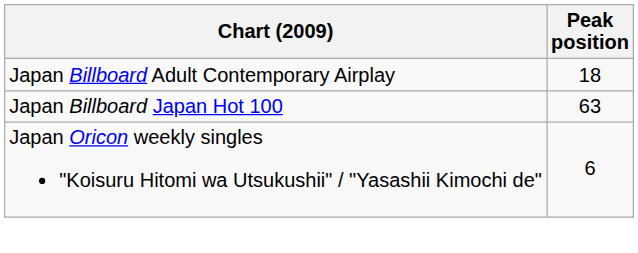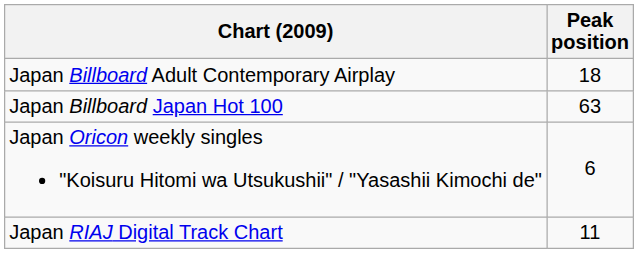 <table class="wikitable sortable">
 <tr>
 <th>Chart (2009)</th>
 <th>Peak<br>position</th>
 </tr>
 <tr>
 <td>Japan <em><a href='#'>Billboard</a></em> Adult Contemporary Airplay</td>
 <td style="text-align:center;">18</td>
 </tr>
 <tr>
 <td>Japan <em>Billboard</em> <a href='#'>Japan Hot 100</a></td>
 <td style="text-align:center;">63</td>
 </tr>
 <tr>
 <td>Japan <em><a href='#'>Oricon</a></em> weekly singles<br><ul><li>"Koisuru Hitomi wa Utsukushii" / "Yasashii Kimochi de"</li></ul></td>
 <td align="center">6</td>
 </tr>
+<tr>
+<td>Japan <a href='#'><em>RIAJ</em> Digital Track Chart</a></td>
+<td align="center">11</td>
+</tr>
 </table>
